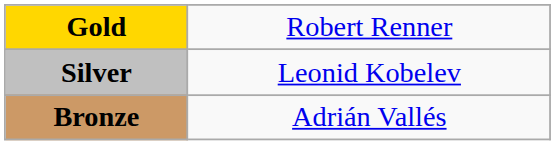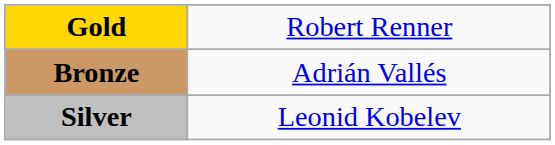 <table class="wikitable" style="text-align:center; " width="35%">
 <tr>
 <td bgcolor="gold"><strong>Gold</strong></td>
 <td><a href='#'>Robert Renner</a><br>  <small><em></em></small></td>
 </tr>
 <tr>
+<td bgcolor="CC9966"><strong>Bronze</strong></td>
+<td><a href='#'>Adrián Vallés</a><br>  <small><em></em></small></td>
+</tr>
+<tr>
 <td bgcolor="silver"><strong>Silver</strong></td>
 <td><a href='#'>Leonid Kobelev</a><br>  <small><em></em></small></td>
 </tr>
-<tr>
-<td bgcolor="CC9966"><strong>Bronze</strong></td>
-<td><a href='#'>Adrián Vallés</a><br>  <small><em></em></small></td>
-</tr>
 </table>
